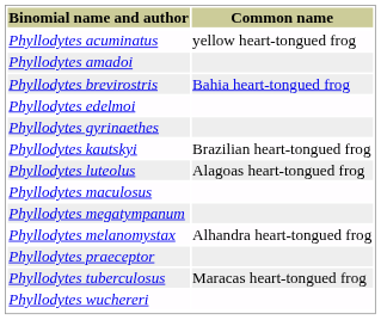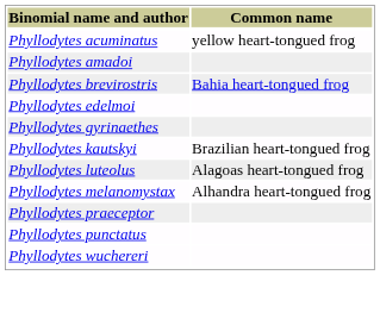 <table style="text-align:left; border:1px solid #999999; ">
 <tr style="background:#CCCC99; text-align: center; ">
 <th>Binomial name and author</th>
 <th>Common name</th>
 </tr>
 <tr>
 </tr>
 <tr style="background:#FFFDFF;">
 <td><em><a href='#'>Phyllodytes acuminatus</a></em> </td>
 <td>yellow heart-tongued frog</td>
 </tr>
 <tr style="background:#EEEEEE;">
 <td><em><a href='#'>Phyllodytes amadoi</a></em> </td>
 <td></td>
 </tr>
 <tr style="background:#EEEEEE;">
 <td><em><a href='#'>Phyllodytes brevirostris</a></em> </td>
 <td><a href='#'>Bahia heart-tongued frog</a></td>
 </tr>
 <tr style="background:#FFFDFF;">
 <td><em><a href='#'>Phyllodytes edelmoi</a></em> </td>
 <td></td>
 </tr>
 <tr style="background:#EEEEEE;">
 <td><em><a href='#'>Phyllodytes gyrinaethes</a></em> </td>
 <td></td>
 </tr>
 <tr style="background:#FFFDFF;">
 <td><em><a href='#'>Phyllodytes kautskyi</a></em> </td>
 <td>Brazilian heart-tongued frog</td>
 </tr>
 <tr style="background:#EEEEEE;">
 <td><em><a href='#'>Phyllodytes luteolus</a></em> </td>
 <td>Alagoas heart-tongued frog</td>
 </tr>
 <tr style="background:#FFFDFF;">
-<td><em><a href='#'>Phyllodytes maculosus</a></em> </td>
-<td></td>
-</tr>
-<tr style="background:#EEEEEE;">
-<td><em><a href='#'>Phyllodytes megatympanum</a></em> </td>
-<td></td>
-</tr>
-<tr style="background:#FFFDFF;">
 <td><em><a href='#'>Phyllodytes melanomystax</a></em> </td>
 <td>Alhandra heart-tongued frog</td>
 </tr>
 <tr style="background:#EEEEEE;">
 <td><em><a href='#'>Phyllodytes praeceptor</a></em> </td>
 <td></td>
 </tr>
-<tr style="background:#EEEEEE;">
-<td><em><a href='#'>Phyllodytes tuberculosus</a></em> </td>
-<td>Maracas heart-tongued frog</td>
+<tr style="background:#FFFDFF;">
+<td><em><a href='#'>Phyllodytes punctatus</a></em> </td>
+<td></td>
 </tr>
 <tr style="background:#FFFDFF;">
 <td><em><a href='#'>Phyllodytes wuchereri</a></em> </td>
 <td></td>
 </tr>
 <tr>
 </tr>
 </table>
